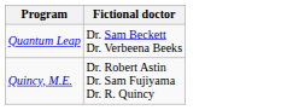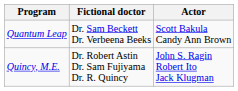 <table class="wikitable">
 <tr>
 <th>Program</th>
 <th>Fictional doctor</th>
+<th>Actor</th>
 </tr>
 <tr>
 <td><em><a href='#'>Quantum Leap</a></em></td>
 <td>Dr. <a href='#'>Sam Beckett</a><br>Dr. Verbeena Beeks</td>
+<td><a href='#'>Scott Bakula</a><br>Candy Ann Brown</td>
 </tr>
 <tr>
 <td><em><a href='#'>Quincy, M.E.</a></em></td>
 <td>Dr. Robert Astin<br>Dr. Sam Fujiyama<br>Dr. R. Quincy</td>
+<td><a href='#'>John S. Ragin</a><br><a href='#'>Robert Ito</a><br><a href='#'>Jack Klugman</a></td>
 </tr>
 </table>
